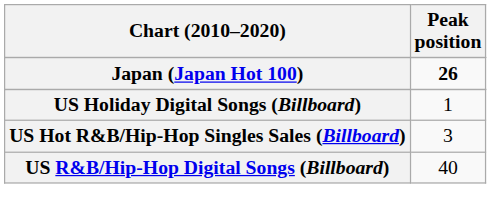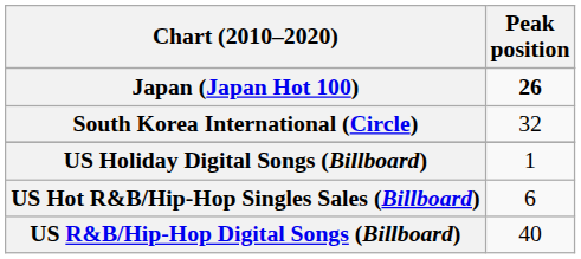 <table class="wikitable sortable plainrowheaders" style="text-align:center">
 <tr>
 <th scope="col">Chart (2010–2020)</th>
 <th scope="col">Peak<br>position</th>
 </tr>
 <tr>
 </tr>
 <tr>
 </tr>
 <tr>
 </tr>
 <tr>
 </tr>
 <tr>
 <th scope="row">Japan (<a href='#'>Japan Hot 100</a>)</th>
 <td><strong>26</strong></td>
 </tr>
 <tr>
+<th scope="row">South Korea International (<a href='#'>Circle</a>)</th>
+<td align="center">32</td>
+</tr>
+<tr>
 </tr>
 <tr>
 </tr>
 <tr>
 </tr>
 <tr>
 <th scope="row">US Holiday Digital Songs (<em>Billboard</em>)</th>
 <td align="center">1</td>
 </tr>
 <tr>
 <th scope="row">US Hot R&B/Hip-Hop Singles Sales (<em><a href='#'>Billboard</a></em>)</th>
-<td style="text-align:center;">3</td>
+<td style="text-align:center;">6</td>
 </tr>
 <tr>
 <th scope="row">US <a href='#'>R&B/Hip-Hop Digital Songs</a> (<em>Billboard</em>)</th>
 <td align="center">40</td>
 </tr>
 </table>
